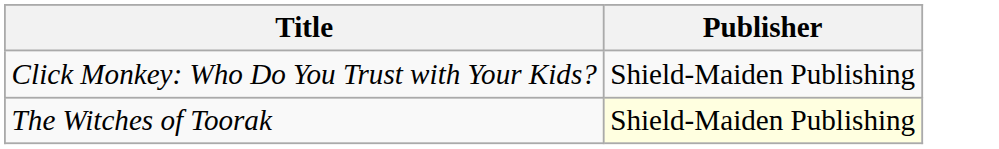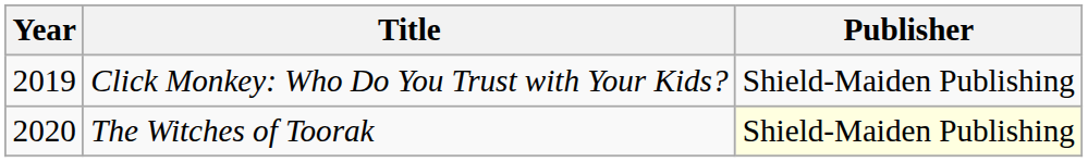 <table class="wikitable">
 <tr>
+<th>Year</th>
 <th>Title</th>
 <th>Publisher</th>
 </tr>
 <tr>
+<td>2019</td>
 <td><em>Click Monkey: Who Do You Trust with Your Kids?</em></td>
 <td>Shield-Maiden Publishing</td>
 </tr>
 <tr>
+<td>2020</td>
 <td><em>The Witches of Toorak</em></td>
 <td style="background: lightyellow;">Shield-Maiden Publishing</td>
 </tr>
 </table>
